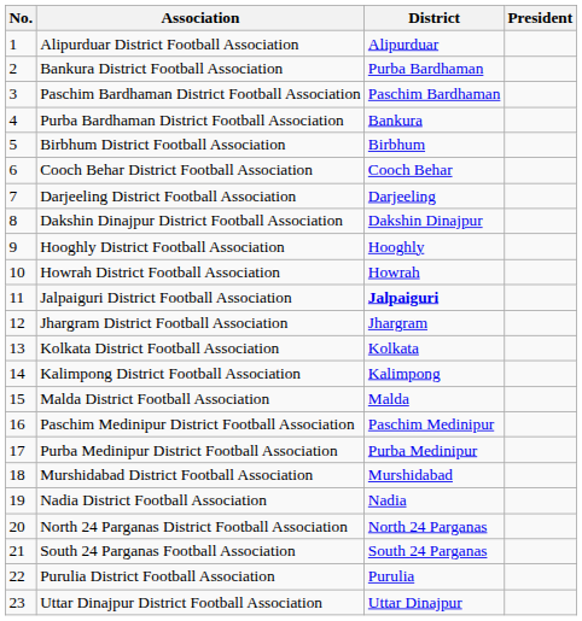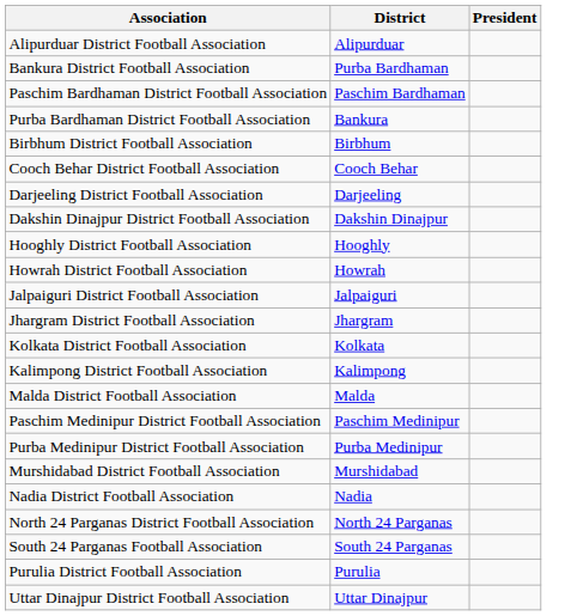 <table class="wikitable sortable">
 <tr>
-<th>No.</th>
 <th>Association</th>
 <th>District</th>
 <th>President</th>
 </tr>
 <tr>
-<td>1</td>
 <td>Alipurduar District Football Association</td>
 <td><a href='#'>Alipurduar</a></td>
 <td></td>
 </tr>
 <tr>
-<td>2</td>
 <td>Bankura District Football Association</td>
 <td><a href='#'>Purba Bardhaman</a></td>
 <td></td>
 </tr>
 <tr>
-<td>3</td>
 <td>Paschim Bardhaman District Football Association</td>
 <td><a href='#'>Paschim Bardhaman</a></td>
 <td></td>
 </tr>
 <tr>
-<td>4</td>
 <td>Purba Bardhaman District Football Association</td>
 <td><a href='#'>Bankura</a></td>
 <td></td>
 </tr>
 <tr>
-<td>5</td>
 <td>Birbhum District Football Association</td>
 <td><a href='#'>Birbhum</a></td>
 <td></td>
 </tr>
 <tr>
-<td>6</td>
 <td>Cooch Behar District Football Association</td>
 <td><a href='#'>Cooch Behar</a></td>
 <td></td>
 </tr>
 <tr>
-<td>7</td>
 <td>Darjeeling District Football Association</td>
 <td><a href='#'>Darjeeling</a></td>
 <td></td>
 </tr>
 <tr>
-<td>8</td>
 <td>Dakshin Dinajpur District Football Association</td>
 <td><a href='#'>Dakshin Dinajpur</a></td>
 <td></td>
 </tr>
 <tr>
-<td>9</td>
 <td>Hooghly District Football Association</td>
 <td><a href='#'>Hooghly</a></td>
 <td></td>
 </tr>
 <tr>
-<td>10</td>
 <td>Howrah District Football Association</td>
 <td><a href='#'>Howrah</a></td>
 <td></td>
 </tr>
 <tr>
-<td>11</td>
 <td>Jalpaiguri District Football Association</td>
-<td><strong><a href='#'>Jalpaiguri</a></strong></td>
+<td><a href='#'>Jalpaiguri</a></td>
 <td></td>
 </tr>
 <tr>
-<td>12</td>
 <td>Jhargram District Football Association</td>
 <td><a href='#'>Jhargram</a></td>
 <td></td>
 </tr>
 <tr>
-<td>13</td>
 <td>Kolkata District Football Association</td>
 <td><a href='#'>Kolkata</a></td>
 <td></td>
 </tr>
 <tr>
-<td>14</td>
 <td>Kalimpong District Football Association</td>
 <td><a href='#'>Kalimpong</a></td>
 <td></td>
 </tr>
 <tr>
-<td>15</td>
 <td>Malda District Football Association</td>
 <td><a href='#'>Malda</a></td>
 <td></td>
 </tr>
 <tr>
-<td>16</td>
 <td>Paschim Medinipur District Football Association</td>
 <td><a href='#'>Paschim Medinipur</a></td>
 <td></td>
 </tr>
 <tr>
-<td>17</td>
 <td>Purba Medinipur District Football Association</td>
 <td><a href='#'>Purba Medinipur</a></td>
 <td></td>
 </tr>
 <tr>
-<td>18</td>
 <td>Murshidabad District Football Association</td>
 <td><a href='#'>Murshidabad</a></td>
 <td></td>
 </tr>
 <tr>
-<td>19</td>
 <td>Nadia District Football Association</td>
 <td><a href='#'>Nadia</a></td>
 <td></td>
 </tr>
 <tr>
-<td>20</td>
 <td>North 24 Parganas District Football Association</td>
 <td><a href='#'>North 24 Parganas</a></td>
 <td></td>
 </tr>
 <tr>
-<td>21</td>
 <td>South 24 Parganas Football Association</td>
 <td><a href='#'>South 24 Parganas</a></td>
 <td></td>
 </tr>
 <tr>
-<td>22</td>
 <td>Purulia District Football Association</td>
 <td><a href='#'>Purulia</a></td>
 <td></td>
 </tr>
 <tr>
-<td>23</td>
 <td>Uttar Dinajpur District Football Association</td>
 <td><a href='#'>Uttar Dinajpur</a></td>
 <td></td>
 </tr>
 </table>
